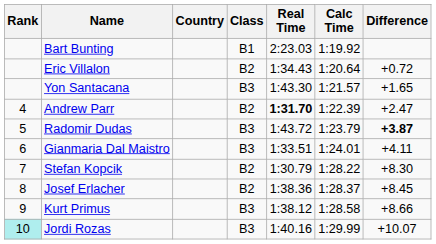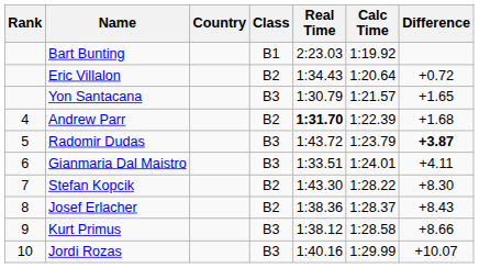 <table class="wikitable sortable" style="text-align:center">
 <tr>
 <th>Rank</th>
 <th>Name</th>
 <th>Country</th>
 <th>Class</th>
 <th>Real<br>Time</th>
 <th>Calc<br>Time</th>
 <th Class="unsortable">Difference</th>
 </tr>
 <tr>
 <td></td>
 <td align=left><a href='#'>Bart Bunting</a></td>
 <td align=left></td>
 <td>B1</td>
 <td>2:23.03</td>
 <td>1:19.92</td>
 <td></td>
 </tr>
 <tr>
 <td></td>
 <td align=left><a href='#'>Eric Villalon</a></td>
 <td align=left></td>
 <td>B2</td>
 <td>1:34.43</td>
 <td>1:20.64</td>
 <td>+0.72</td>
 </tr>
 <tr>
 <td></td>
 <td align=left><a href='#'>Yon Santacana</a></td>
 <td align=left></td>
 <td>B3</td>
-<td>1:43.30</td>
+<td>1:30.79</td>
 <td>1:21.57</td>
 <td>+1.65</td>
 </tr>
 <tr>
 <td>4</td>
 <td align=left><a href='#'>Andrew Parr</a></td>
 <td align=left></td>
 <td>B2</td>
 <td><strong>1:31.70</strong></td>
 <td>1:22.39</td>
-<td>+2.47</td>
+<td>+1.68</td>
 </tr>
 <tr>
 <td>5</td>
 <td align=left><a href='#'>Radomir Dudas</a></td>
 <td align=left></td>
 <td>B3</td>
 <td>1:43.72</td>
 <td>1:23.79</td>
 <td><strong>+3.87</strong></td>
 </tr>
 <tr>
 <td>6</td>
 <td align=left><a href='#'>Gianmaria Dal Maistro</a></td>
 <td align=left></td>
 <td>B3</td>
 <td>1:33.51</td>
 <td>1:24.01</td>
 <td>+4.11</td>
 </tr>
 <tr>
 <td>7</td>
 <td align=left><a href='#'>Stefan Kopcik</a></td>
 <td align=left></td>
 <td>B2</td>
-<td>1:30.79</td>
+<td>1:43.30</td>
 <td>1:28.22</td>
 <td>+8.30</td>
 </tr>
 <tr>
 <td>8</td>
 <td align=left><a href='#'>Josef Erlacher</a></td>
 <td align=left></td>
 <td>B2</td>
 <td>1:38.36</td>
 <td>1:28.37</td>
-<td>+8.45</td>
+<td>+8.43</td>
 </tr>
 <tr>
 <td>9</td>
 <td align=left><a href='#'>Kurt Primus</a></td>
 <td align=left></td>
 <td>B3</td>
 <td>1:38.12</td>
 <td>1:28.58</td>
 <td>+8.66</td>
 </tr>
 <tr>
-<td style="background: paleturquoise;">10</td>
+<td>10</td>
 <td align=left><a href='#'>Jordi Rozas</a></td>
 <td align=left></td>
 <td>B3</td>
 <td>1:40.16</td>
 <td>1:29.99</td>
 <td>+10.07</td>
 </tr>
 </table>
